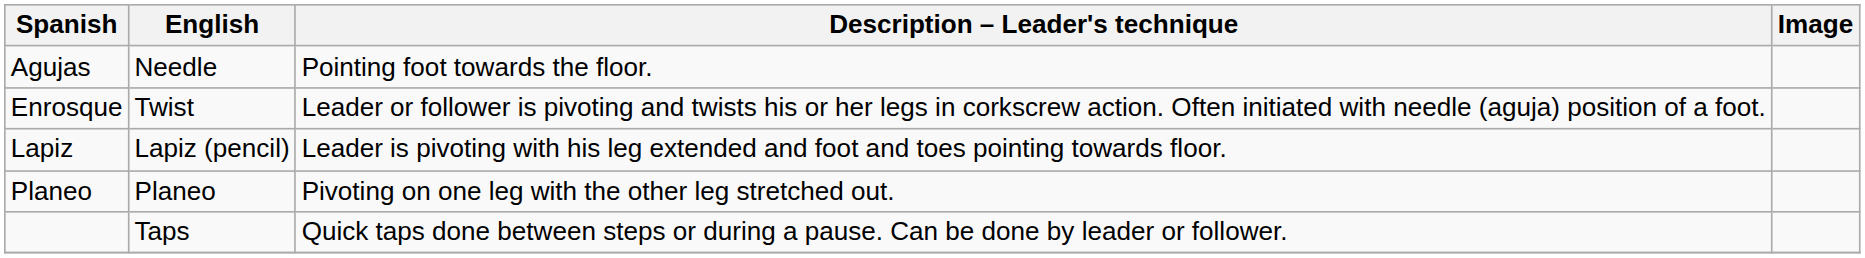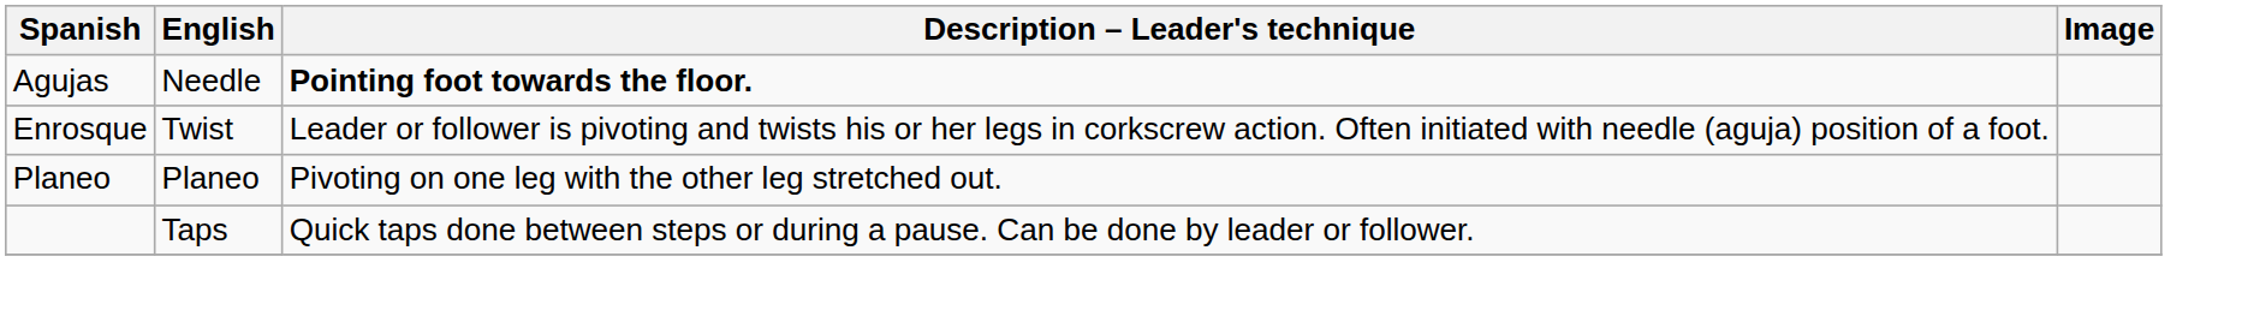 <table class="wikitable sortable">
 <tr>
 <th>Spanish</th>
 <th>English</th>
 <th>Description – Leader's technique</th>
 <th class="unsortable">Image</th>
 </tr>
 <tr>
 <td>Agujas</td>
 <td>Needle</td>
-<td>Pointing foot towards the floor.</td>
+<td><strong>Pointing foot towards the floor.</strong></td>
 <td></td>
 </tr>
 <tr>
 <td>Enrosque</td>
 <td>Twist</td>
 <td>Leader or follower is pivoting and twists his or her legs in corkscrew action. Often initiated with needle (aguja) position of a foot.</td>
-<td></td>
-</tr>
-<tr>
-<td>Lapiz</td>
-<td>Lapiz (pencil)</td>
-<td>Leader is pivoting with his leg extended and foot and toes pointing towards floor.</td>
 <td></td>
 </tr>
 <tr>
 <td>Planeo</td>
 <td>Planeo</td>
 <td>Pivoting on one leg with the other leg stretched out.</td>
 <td></td>
 </tr>
 <tr>
 <td></td>
 <td>Taps</td>
 <td>Quick taps done between steps or during a pause. Can be done by leader or follower.</td>
 <td></td>
 </tr>
 <tr>
 </tr>
 </table>
